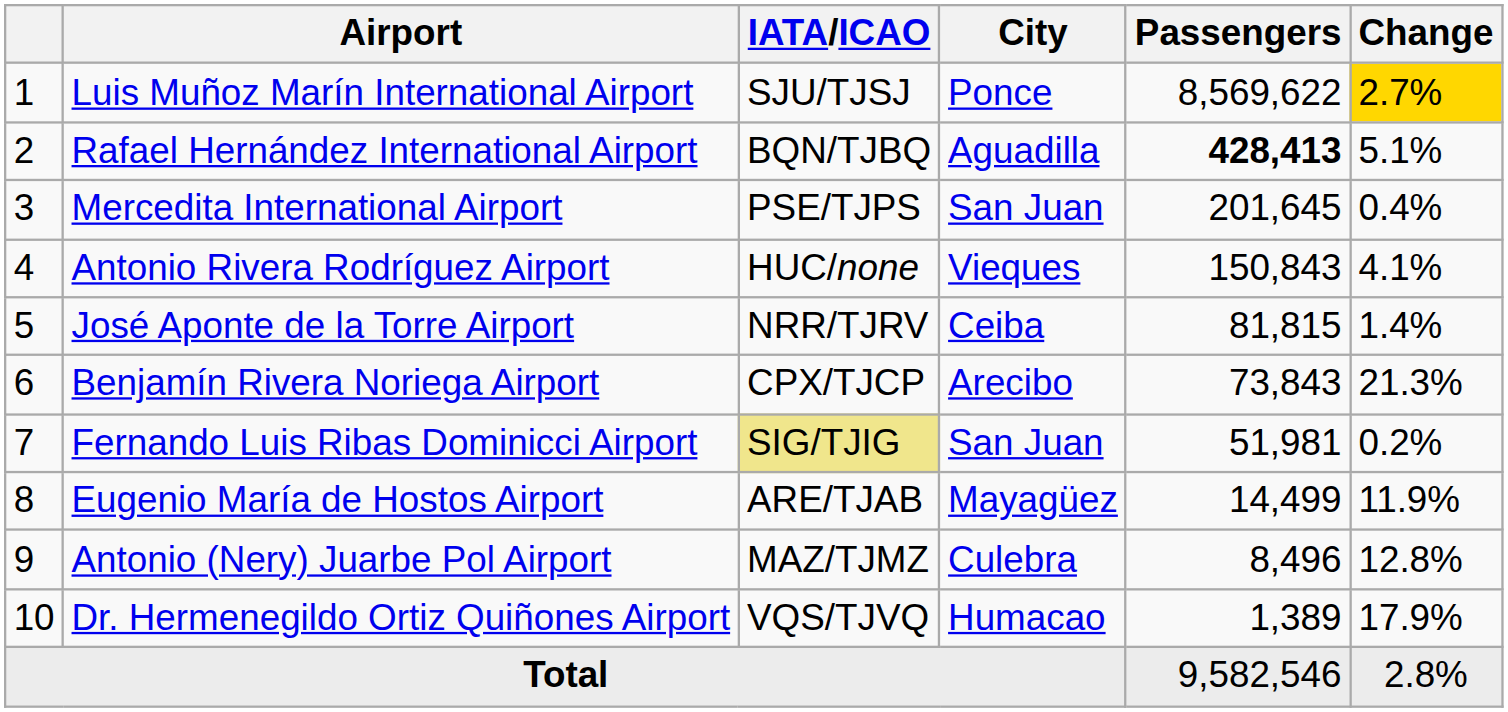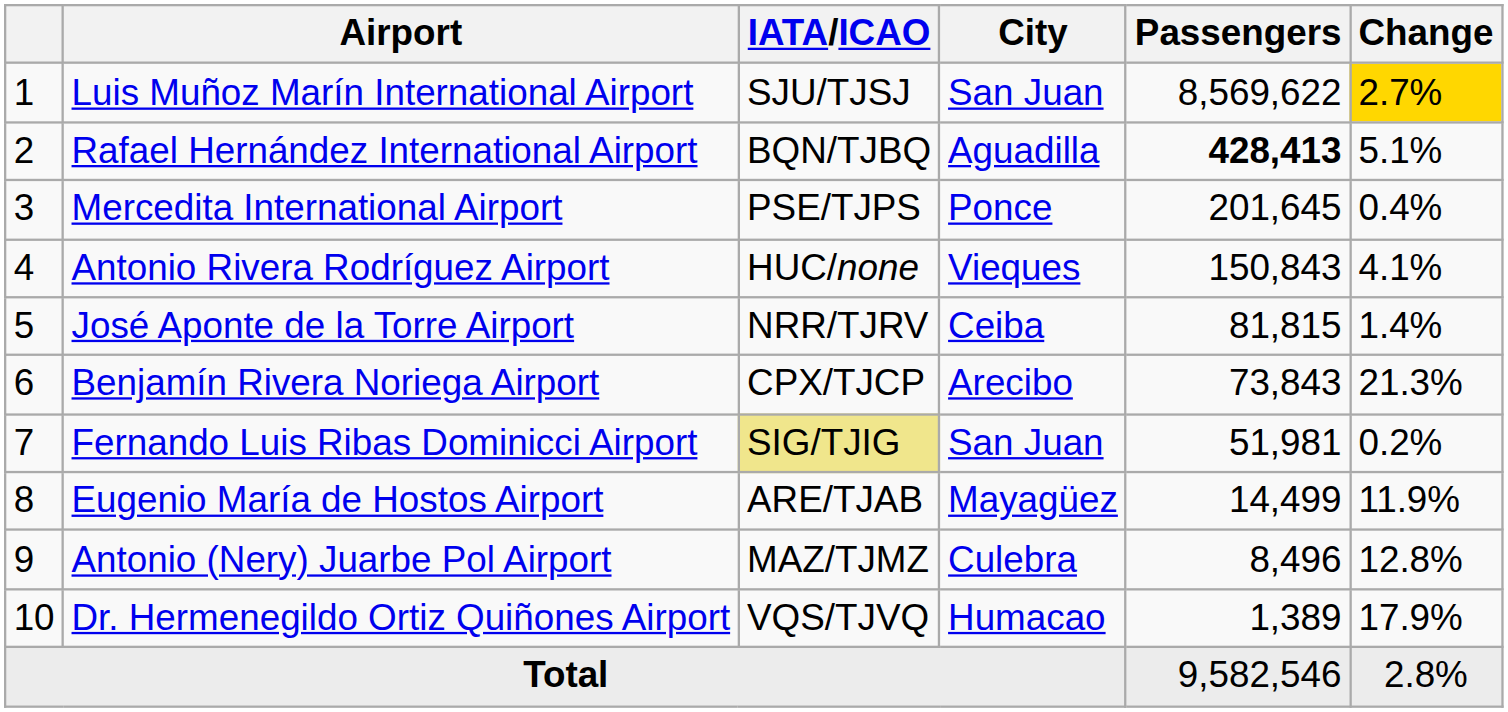 <table class="wikitable sortable">
 <tr>
 <th></th>
 <th>Airport</th>
 <th><a href='#'>IATA</a>/<a href='#'>ICAO</a></th>
 <th>City</th>
 <th>Passengers</th>
 <th>Change</th>
 </tr>
 <tr>
 <td>1</td>
 <td><a href='#'>Luis Muñoz Marín International Airport</a></td>
 <td>SJU/TJSJ</td>
-<td><a href='#'>Ponce</a></td>
+<td><a href='#'>San Juan</a></td>
 <td align="right">8,569,622</td>
 <td style="background: gold;"> 2.7%</td>
 </tr>
 <tr>
 <td>2</td>
 <td><a href='#'>Rafael Hernández International Airport</a></td>
 <td>BQN/TJBQ</td>
 <td><a href='#'>Aguadilla</a></td>
 <td align="right"><strong>428,413</strong></td>
 <td> 5.1%</td>
 </tr>
 <tr>
 <td>3</td>
 <td><a href='#'>Mercedita International Airport</a></td>
 <td>PSE/TJPS</td>
-<td><a href='#'>San Juan</a></td>
+<td><a href='#'>Ponce</a></td>
 <td align="right">201,645</td>
 <td> 0.4%</td>
 </tr>
 <tr>
 <td>4</td>
 <td><a href='#'>Antonio Rivera Rodríguez Airport</a></td>
 <td>HUC/<em>none</em></td>
 <td><a href='#'>Vieques</a></td>
 <td align="right">150,843</td>
 <td> 4.1%</td>
 </tr>
 <tr>
 <td>5</td>
 <td><a href='#'>José Aponte de la Torre Airport</a></td>
 <td>NRR/TJRV</td>
 <td><a href='#'>Ceiba</a></td>
 <td align="right">81,815</td>
 <td> 1.4%</td>
 </tr>
 <tr>
 <td>6</td>
 <td><a href='#'>Benjamín Rivera Noriega Airport</a></td>
 <td>CPX/TJCP</td>
 <td><a href='#'>Arecibo</a></td>
 <td align="right">73,843</td>
 <td> 21.3%</td>
 </tr>
 <tr>
 <td>7</td>
 <td><a href='#'>Fernando Luis Ribas Dominicci Airport</a></td>
 <td style="background: khaki;">SIG/TJIG</td>
 <td><a href='#'>San Juan</a></td>
 <td align="right">51,981</td>
 <td> 0.2%</td>
 </tr>
 <tr>
 <td>8</td>
 <td><a href='#'>Eugenio María de Hostos Airport</a></td>
 <td>ARE/TJAB</td>
 <td><a href='#'>Mayagüez</a></td>
 <td align="right">14,499</td>
 <td> 11.9%</td>
 </tr>
 <tr>
 <td>9</td>
 <td><a href='#'>Antonio (Nery) Juarbe Pol Airport</a></td>
 <td>MAZ/TJMZ</td>
 <td><a href='#'>Culebra</a></td>
 <td align="right">8,496</td>
 <td> 12.8%</td>
 </tr>
 <tr>
 <td>10</td>
 <td><a href='#'>Dr. Hermenegildo Ortiz Quiñones Airport</a></td>
 <td>VQS/TJVQ</td>
 <td><a href='#'>Humacao</a></td>
 <td align="right">1,389</td>
 <td> 17.9%</td>
 </tr>
 <tr style="background-color:#ececec;">
 <td colspan=4 align="center"><strong>Total</strong></td>
 <td align="right">9,582,546</td>
 <td align="center"> 2.8%</td>
 </tr>
 </table>
